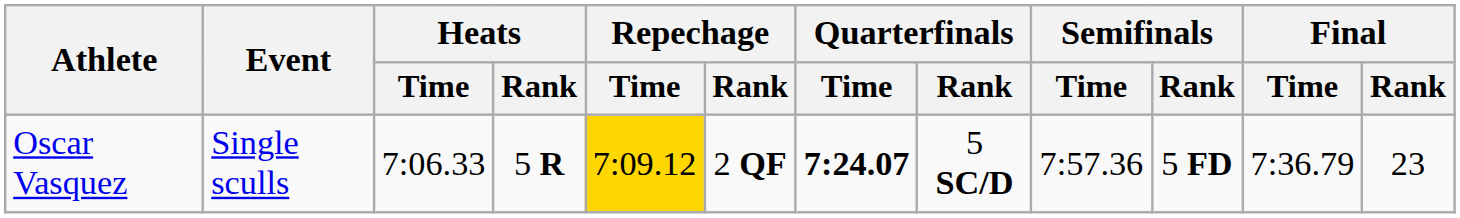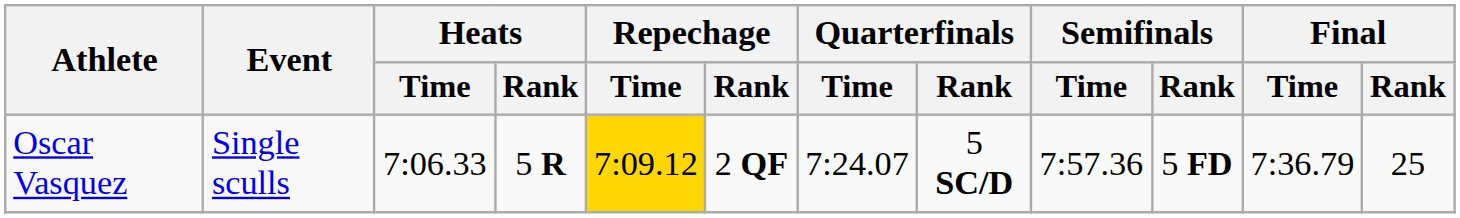 <table class="wikitable" style="font-size:90%">
 <tr>
 <th rowspan="2">Athlete</th>
 <th rowspan="2">Event</th>
 <th colspan="2">Heats</th>
 <th colspan="2">Repechage</th>
 <th colspan=2>Quarterfinals</th>
 <th colspan="2">Semifinals</th>
 <th colspan="2">Final</th>
 </tr>
 <tr style="font-size:95%">
 <th>Time</th>
 <th>Rank</th>
 <th>Time</th>
 <th>Rank</th>
 <th>Time</th>
 <th>Rank</th>
 <th>Time</th>
 <th>Rank</th>
 <th>Time</th>
 <th>Rank</th>
 </tr>
 <tr align=center>
 <td align=left><a href='#'>Oscar Vasquez</a></td>
 <td align=left><a href='#'>Single sculls</a></td>
 <td>7:06.33</td>
 <td>5 <strong>R</strong></td>
 <td style="background: gold;">7:09.12</td>
 <td>2 <strong>QF</strong></td>
-<td><strong>7:24.07</strong></td>
+<td>7:24.07</td>
 <td>5 <strong>SC/D</strong></td>
 <td>7:57.36</td>
 <td>5 <strong>FD</strong></td>
 <td>7:36.79</td>
-<td>23</td>
+<td>25</td>
 </tr>
 </table>
